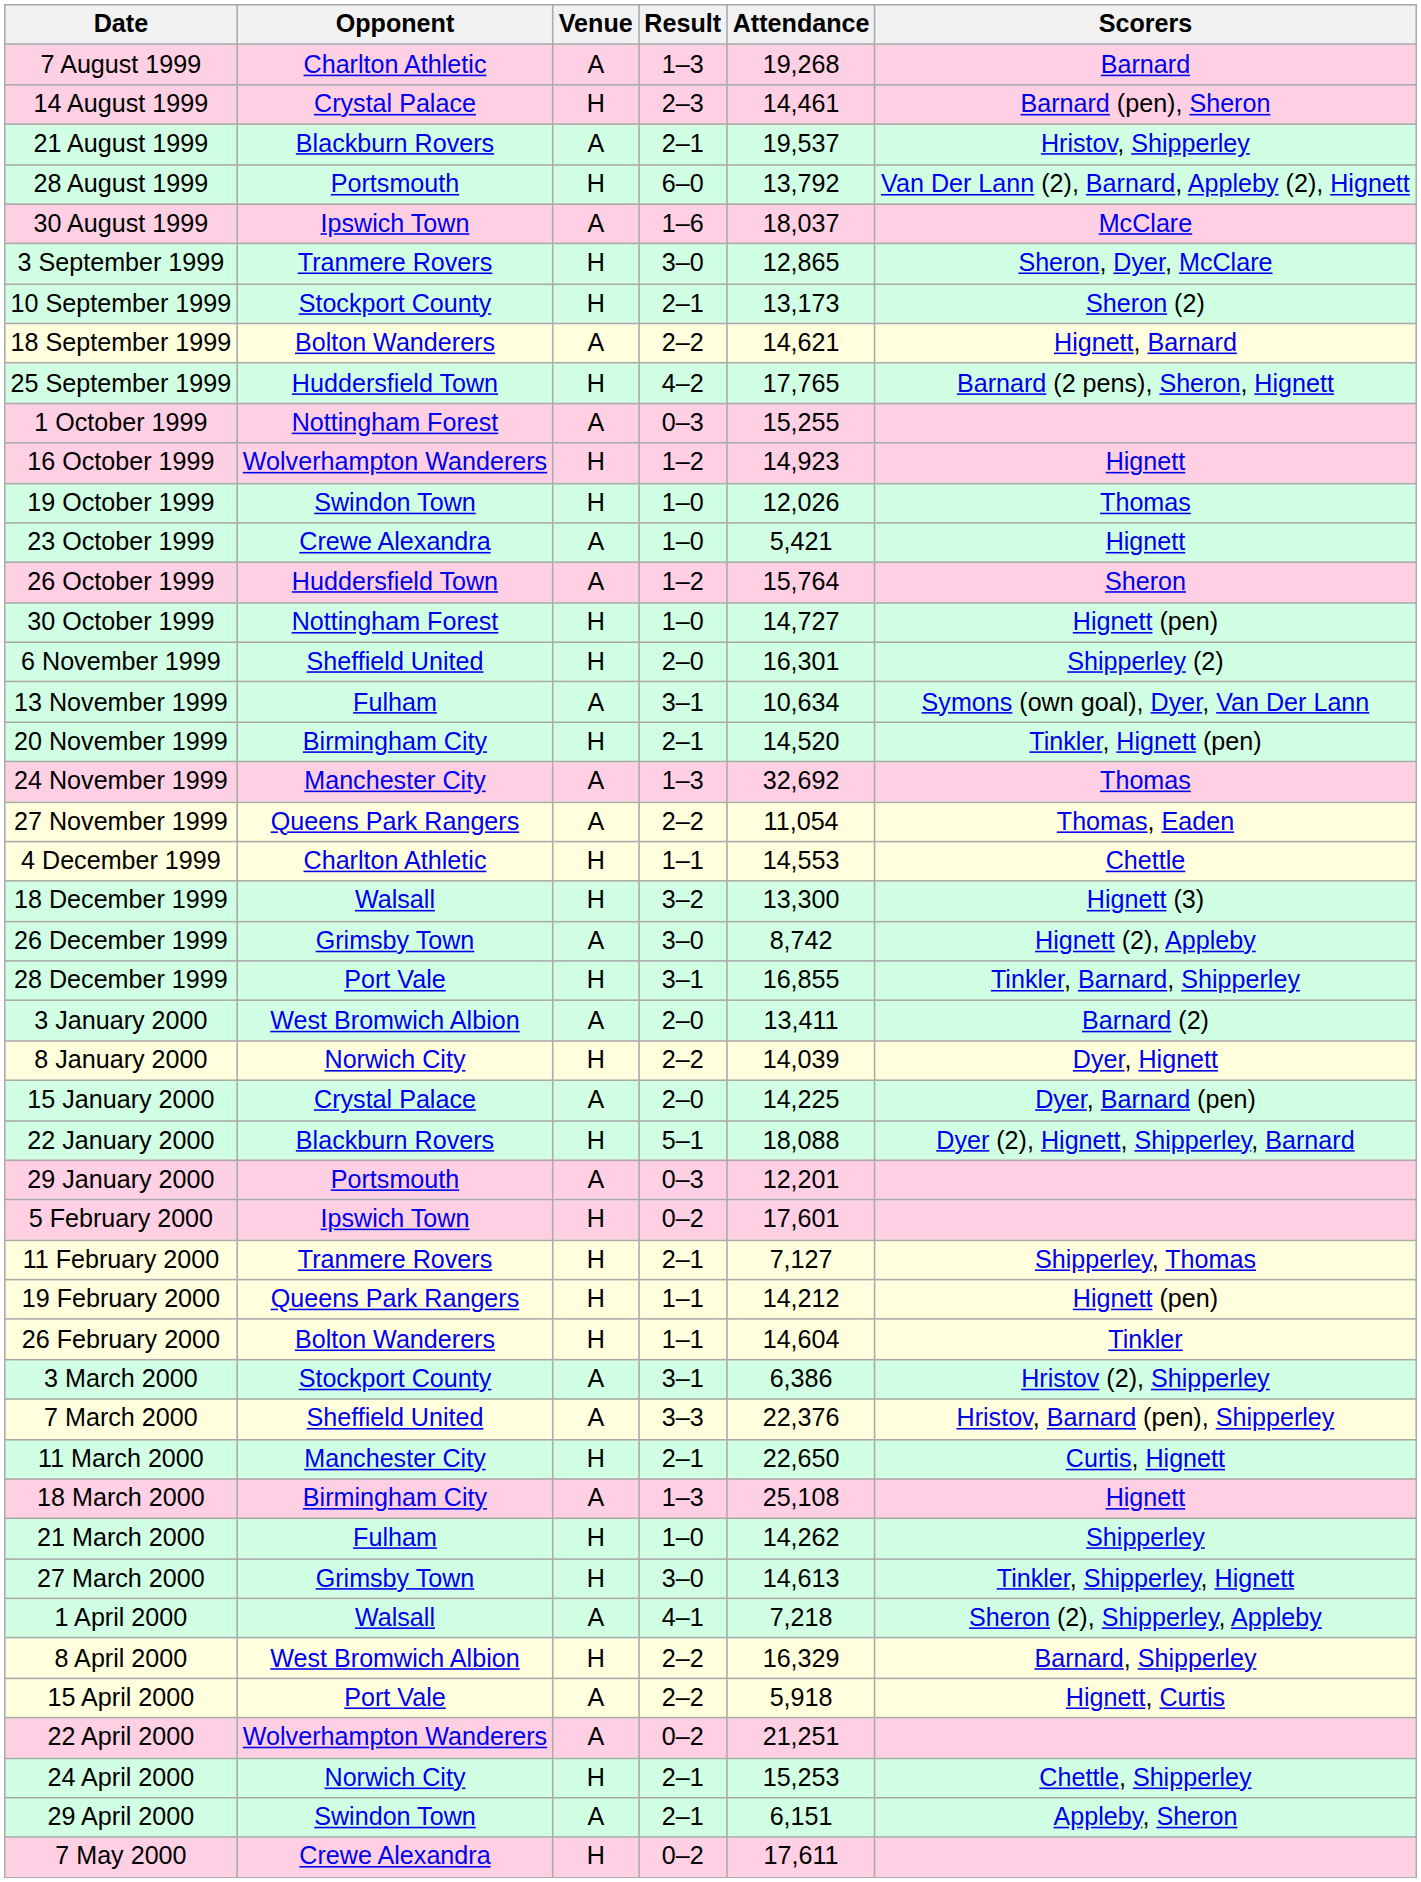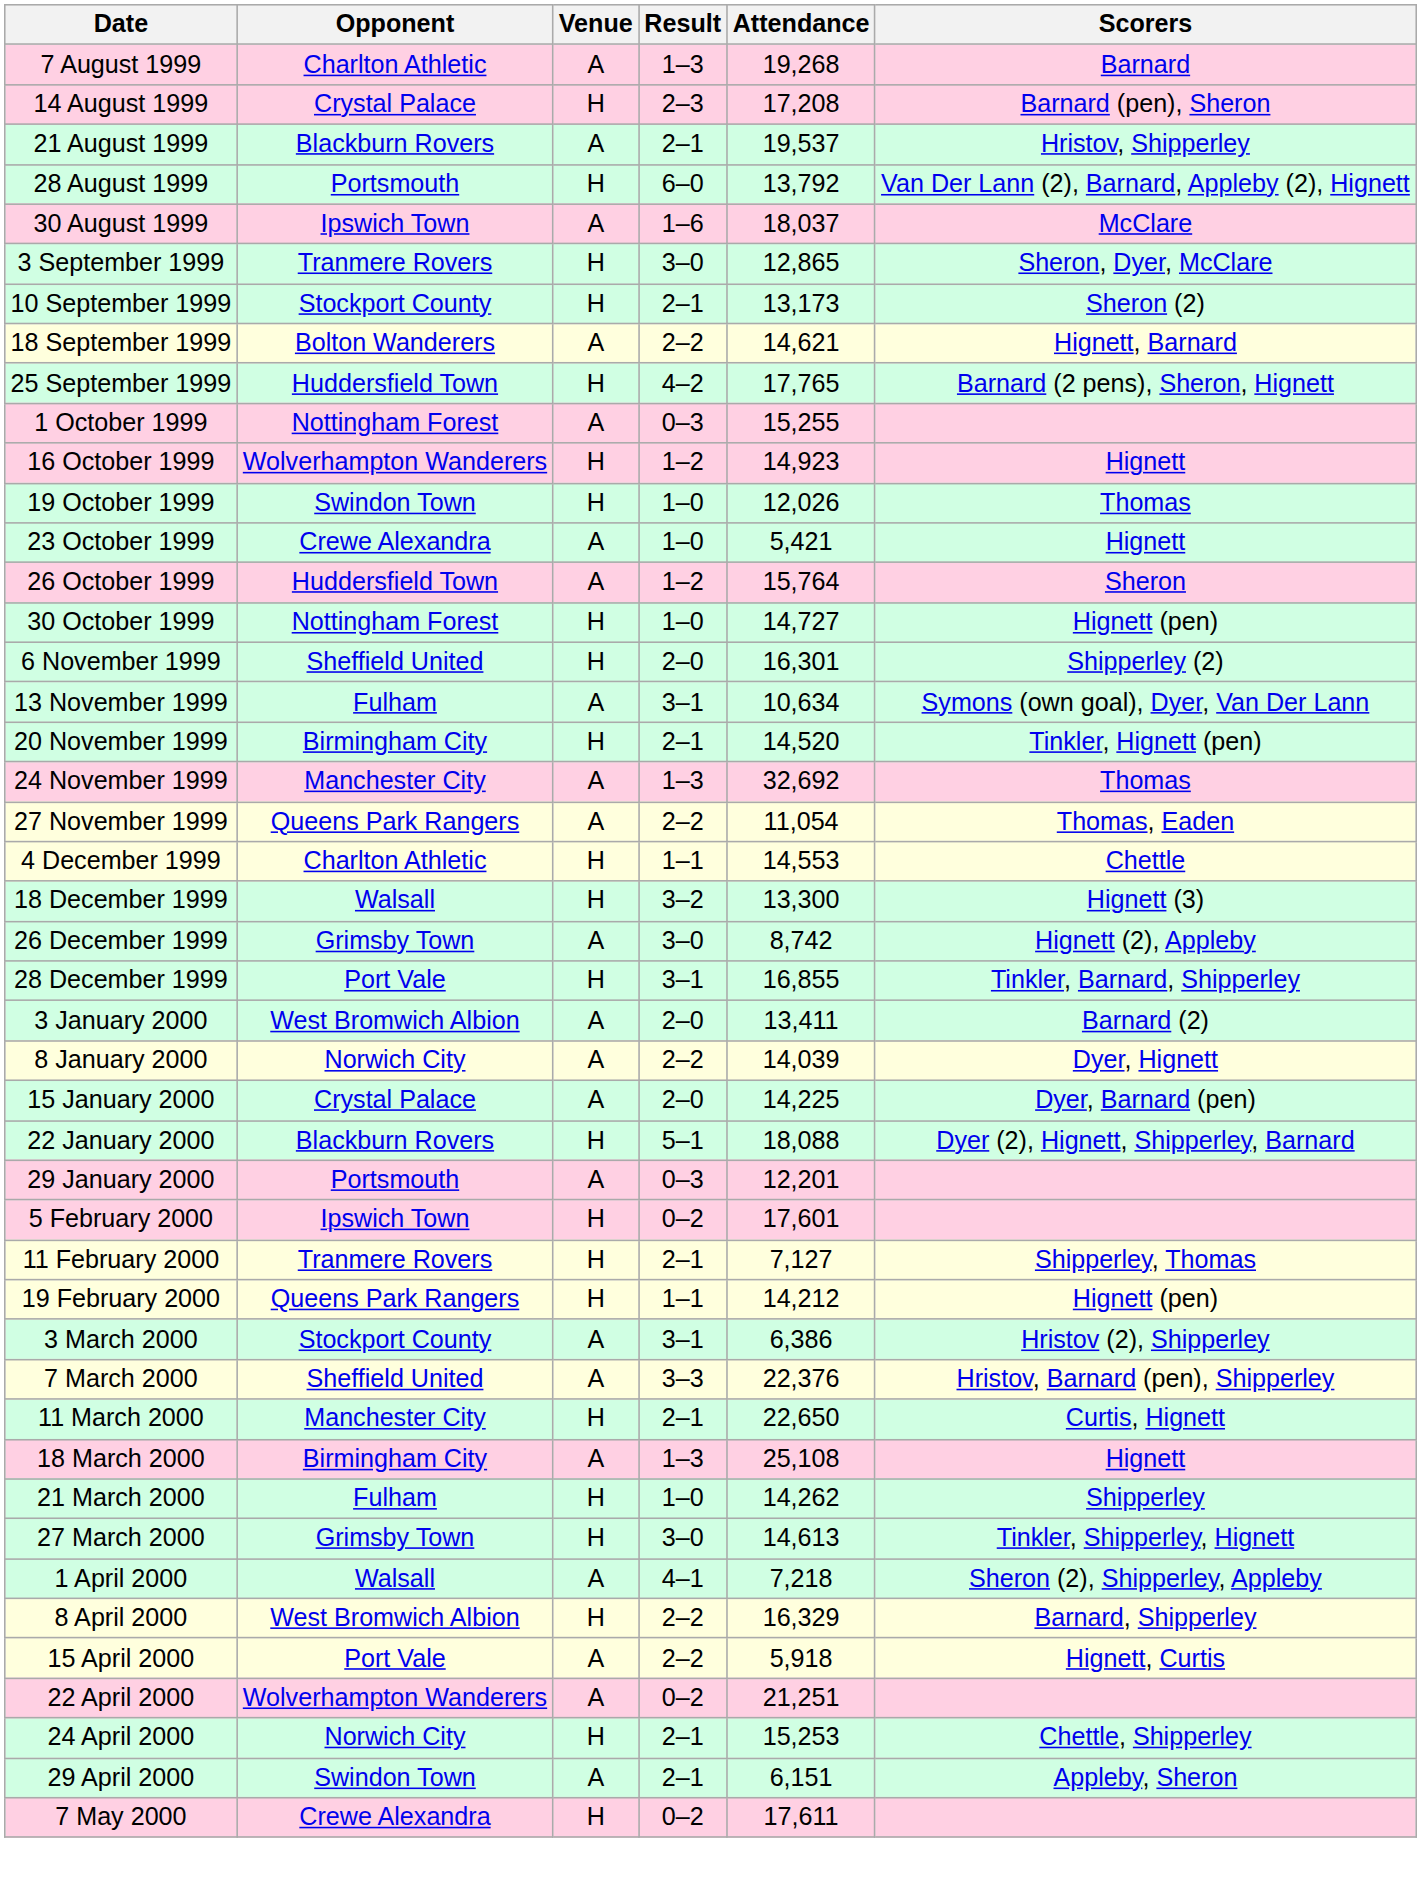 <table class="wikitable sortable" style="font-size:100%; text-align:center">
 <tr>
 <th>Date</th>
 <th>Opponent</th>
 <th>Venue</th>
 <th>Result</th>
 <th>Attendance</th>
 <th>Scorers</th>
 </tr>
 <tr style="background-color: #ffd0e3;">
 <td>7 August 1999</td>
 <td><a href='#'>Charlton Athletic</a></td>
 <td>A</td>
 <td>1–3</td>
 <td>19,268</td>
 <td><a href='#'>Barnard</a></td>
 </tr>
 <tr style="background-color: #ffd0e3;">
 <td>14 August 1999</td>
 <td><a href='#'>Crystal Palace</a></td>
 <td>H</td>
 <td>2–3</td>
-<td>14,461</td>
+<td>17,208</td>
 <td><a href='#'>Barnard</a> (pen), <a href='#'>Sheron</a></td>
 </tr>
 <tr style="background-color: #d0ffe3;">
 <td>21 August 1999</td>
 <td><a href='#'>Blackburn Rovers</a></td>
 <td>A</td>
 <td>2–1</td>
 <td>19,537</td>
 <td><a href='#'>Hristov</a>, <a href='#'>Shipperley</a></td>
 </tr>
 <tr style="background-color: #d0ffe3;">
 <td>28 August 1999</td>
 <td><a href='#'>Portsmouth</a></td>
 <td>H</td>
 <td>6–0</td>
 <td>13,792</td>
 <td><a href='#'>Van Der Lann</a> (2), <a href='#'>Barnard</a>, <a href='#'>Appleby</a> (2), <a href='#'>Hignett</a></td>
 </tr>
 <tr style="background-color: #ffd0e3;">
 <td>30 August 1999</td>
 <td><a href='#'>Ipswich Town</a></td>
 <td>A</td>
 <td>1–6</td>
 <td>18,037</td>
 <td><a href='#'>McClare</a></td>
 </tr>
 <tr style="background-color: #d0ffe3;">
 <td>3 September 1999</td>
 <td><a href='#'>Tranmere Rovers</a></td>
 <td>H</td>
 <td>3–0</td>
 <td>12,865</td>
 <td><a href='#'>Sheron</a>, <a href='#'>Dyer</a>, <a href='#'>McClare</a></td>
 </tr>
 <tr style="background-color: #d0ffe3;">
 <td>10 September 1999</td>
 <td><a href='#'>Stockport County</a></td>
 <td>H</td>
 <td>2–1</td>
 <td>13,173</td>
 <td><a href='#'>Sheron</a> (2)</td>
 </tr>
 <tr style="background-color: #ffffdd;">
 <td>18 September 1999</td>
 <td><a href='#'>Bolton Wanderers</a></td>
 <td>A</td>
 <td>2–2</td>
 <td>14,621</td>
 <td><a href='#'>Hignett</a>, <a href='#'>Barnard</a></td>
 </tr>
 <tr style="background-color: #d0ffe3;">
 <td>25 September 1999</td>
 <td><a href='#'>Huddersfield Town</a></td>
 <td>H</td>
 <td>4–2</td>
 <td>17,765</td>
 <td><a href='#'>Barnard</a> (2 pens), <a href='#'>Sheron</a>, <a href='#'>Hignett</a></td>
 </tr>
 <tr style="background-color: #ffd0e3;">
 <td>1 October 1999</td>
 <td><a href='#'>Nottingham Forest</a></td>
 <td>A</td>
 <td>0–3</td>
 <td>15,255</td>
 <td></td>
 </tr>
 <tr style="background-color: #ffd0e3;">
 <td>16 October 1999</td>
 <td><a href='#'>Wolverhampton Wanderers</a></td>
 <td>H</td>
 <td>1–2</td>
 <td>14,923</td>
 <td><a href='#'>Hignett</a></td>
 </tr>
 <tr style="background-color: #d0ffe3;">
 <td>19 October 1999</td>
 <td><a href='#'>Swindon Town</a></td>
 <td>H</td>
 <td>1–0</td>
 <td>12,026</td>
 <td><a href='#'>Thomas</a></td>
 </tr>
 <tr style="background-color: #d0ffe3;">
 <td>23 October 1999</td>
 <td><a href='#'>Crewe Alexandra</a></td>
 <td>A</td>
 <td>1–0</td>
 <td>5,421</td>
 <td><a href='#'>Hignett</a></td>
 </tr>
 <tr style="background-color: #ffd0e3;">
 <td>26 October 1999</td>
 <td><a href='#'>Huddersfield Town</a></td>
 <td>A</td>
 <td>1–2</td>
 <td>15,764</td>
 <td><a href='#'>Sheron</a></td>
 </tr>
 <tr style="background-color: #d0ffe3;">
 <td>30 October 1999</td>
 <td><a href='#'>Nottingham Forest</a></td>
 <td>H</td>
 <td>1–0</td>
 <td>14,727</td>
 <td><a href='#'>Hignett</a> (pen)</td>
 </tr>
 <tr style="background-color: #d0ffe3;">
 <td>6 November 1999</td>
 <td><a href='#'>Sheffield United</a></td>
 <td>H</td>
 <td>2–0</td>
 <td>16,301</td>
 <td><a href='#'>Shipperley</a> (2)</td>
 </tr>
 <tr style="background-color: #d0ffe3;">
 <td>13 November 1999</td>
 <td><a href='#'>Fulham</a></td>
 <td>A</td>
 <td>3–1</td>
 <td>10,634</td>
 <td><a href='#'>Symons</a> (own goal), <a href='#'>Dyer</a>, <a href='#'>Van Der Lann</a></td>
 </tr>
 <tr style="background-color: #d0ffe3;">
 <td>20 November 1999</td>
 <td><a href='#'>Birmingham City</a></td>
 <td>H</td>
 <td>2–1</td>
 <td>14,520</td>
 <td><a href='#'>Tinkler</a>, <a href='#'>Hignett</a> (pen)</td>
 </tr>
 <tr style="background-color: #ffd0e3;">
 <td>24 November 1999</td>
 <td><a href='#'>Manchester City</a></td>
 <td>A</td>
 <td>1–3</td>
 <td>32,692</td>
 <td><a href='#'>Thomas</a></td>
 </tr>
 <tr style="background-color: #ffffdd;">
 <td>27 November 1999</td>
 <td><a href='#'>Queens Park Rangers</a></td>
 <td>A</td>
 <td>2–2</td>
 <td>11,054</td>
 <td><a href='#'>Thomas</a>, <a href='#'>Eaden</a></td>
 </tr>
 <tr style="background-color: #ffffdd;">
 <td>4 December 1999</td>
 <td><a href='#'>Charlton Athletic</a></td>
 <td>H</td>
 <td>1–1</td>
 <td>14,553</td>
 <td><a href='#'>Chettle</a></td>
 </tr>
 <tr style="background-color: #d0ffe3;">
 <td>18 December 1999</td>
 <td><a href='#'>Walsall</a></td>
 <td>H</td>
 <td>3–2</td>
 <td>13,300</td>
 <td><a href='#'>Hignett</a> (3)</td>
 </tr>
 <tr style="background-color: #d0ffe3;">
 <td>26 December 1999</td>
 <td><a href='#'>Grimsby Town</a></td>
 <td>A</td>
 <td>3–0</td>
 <td>8,742</td>
 <td><a href='#'>Hignett</a> (2), <a href='#'>Appleby</a></td>
 </tr>
 <tr style="background-color: #d0ffe3;">
 <td>28 December 1999</td>
 <td><a href='#'>Port Vale</a></td>
 <td>H</td>
 <td>3–1</td>
 <td>16,855</td>
 <td><a href='#'>Tinkler</a>, <a href='#'>Barnard</a>, <a href='#'>Shipperley</a></td>
 </tr>
 <tr style="background-color: #d0ffe3;">
 <td>3 January 2000</td>
 <td><a href='#'>West Bromwich Albion</a></td>
 <td>A</td>
 <td>2–0</td>
 <td>13,411</td>
 <td><a href='#'>Barnard</a> (2)</td>
 </tr>
 <tr style="background-color: #ffffdd;">
 <td>8 January 2000</td>
 <td><a href='#'>Norwich City</a></td>
-<td>H</td>
+<td>A</td>
 <td>2–2</td>
 <td>14,039</td>
 <td><a href='#'>Dyer</a>, <a href='#'>Hignett</a></td>
 </tr>
 <tr style="background-color: #d0ffe3;">
 <td>15 January 2000</td>
 <td><a href='#'>Crystal Palace</a></td>
 <td>A</td>
 <td>2–0</td>
 <td>14,225</td>
 <td><a href='#'>Dyer</a>, <a href='#'>Barnard</a> (pen)</td>
 </tr>
 <tr style="background-color: #d0ffe3;">
 <td>22 January 2000</td>
 <td><a href='#'>Blackburn Rovers</a></td>
 <td>H</td>
 <td>5–1</td>
 <td>18,088</td>
 <td><a href='#'>Dyer</a> (2), <a href='#'>Hignett</a>, <a href='#'>Shipperley</a>, <a href='#'>Barnard</a></td>
 </tr>
 <tr style="background-color: #ffd0e3;">
 <td>29 January 2000</td>
 <td><a href='#'>Portsmouth</a></td>
 <td>A</td>
 <td>0–3</td>
 <td>12,201</td>
 <td></td>
 </tr>
 <tr style="background-color: #ffd0e3;">
 <td>5 February 2000</td>
 <td><a href='#'>Ipswich Town</a></td>
 <td>H</td>
 <td>0–2</td>
 <td>17,601</td>
 <td></td>
 </tr>
 <tr style="background-color: #ffffdd;">
 <td>11 February 2000</td>
 <td><a href='#'>Tranmere Rovers</a></td>
 <td>H</td>
 <td>2–1</td>
 <td>7,127</td>
 <td><a href='#'>Shipperley</a>, <a href='#'>Thomas</a></td>
 </tr>
 <tr style="background-color: #ffffdd;">
 <td>19 February 2000</td>
 <td><a href='#'>Queens Park Rangers</a></td>
 <td>H</td>
 <td>1–1</td>
 <td>14,212</td>
 <td><a href='#'>Hignett</a> (pen)</td>
-</tr>
-<tr style="background-color: #ffffdd;">
-<td>26 February 2000</td>
-<td><a href='#'>Bolton Wanderers</a></td>
-<td>H</td>
-<td>1–1</td>
-<td>14,604</td>
-<td><a href='#'>Tinkler</a></td>
 </tr>
 <tr style="background-color: #d0ffe3;">
 <td>3 March 2000</td>
 <td><a href='#'>Stockport County</a></td>
 <td>A</td>
 <td>3–1</td>
 <td>6,386</td>
 <td><a href='#'>Hristov</a> (2), <a href='#'>Shipperley</a></td>
 </tr>
 <tr style="background-color: #ffffdd;">
 <td>7 March 2000</td>
 <td><a href='#'>Sheffield United</a></td>
 <td>A</td>
 <td>3–3</td>
 <td>22,376</td>
 <td><a href='#'>Hristov</a>, <a href='#'>Barnard</a> (pen), <a href='#'>Shipperley</a></td>
 </tr>
 <tr style="background-color: #d0ffe3;">
 <td>11 March 2000</td>
 <td><a href='#'>Manchester City</a></td>
 <td>H</td>
 <td>2–1</td>
 <td>22,650</td>
 <td><a href='#'>Curtis</a>, <a href='#'>Hignett</a></td>
 </tr>
 <tr style="background-color: #ffd0e3;">
 <td>18 March 2000</td>
 <td><a href='#'>Birmingham City</a></td>
 <td>A</td>
 <td>1–3</td>
 <td>25,108</td>
 <td><a href='#'>Hignett</a></td>
 </tr>
 <tr style="background-color: #d0ffe3;">
 <td>21 March 2000</td>
 <td><a href='#'>Fulham</a></td>
 <td>H</td>
 <td>1–0</td>
 <td>14,262</td>
 <td><a href='#'>Shipperley</a></td>
 </tr>
 <tr style="background-color: #d0ffe3;">
 <td>27 March 2000</td>
 <td><a href='#'>Grimsby Town</a></td>
 <td>H</td>
 <td>3–0</td>
 <td>14,613</td>
 <td><a href='#'>Tinkler</a>, <a href='#'>Shipperley</a>, <a href='#'>Hignett</a></td>
 </tr>
 <tr style="background-color: #d0ffe3;">
 <td>1 April 2000</td>
 <td><a href='#'>Walsall</a></td>
 <td>A</td>
 <td>4–1</td>
 <td>7,218</td>
 <td><a href='#'>Sheron</a> (2), <a href='#'>Shipperley</a>, <a href='#'>Appleby</a></td>
 </tr>
 <tr style="background-color: #ffffdd;">
 <td>8 April 2000</td>
 <td><a href='#'>West Bromwich Albion</a></td>
 <td>H</td>
 <td>2–2</td>
 <td>16,329</td>
 <td><a href='#'>Barnard</a>, <a href='#'>Shipperley</a></td>
 </tr>
 <tr style="background-color: #ffffdd;">
 <td>15 April 2000</td>
 <td><a href='#'>Port Vale</a></td>
 <td>A</td>
 <td>2–2</td>
 <td>5,918</td>
 <td><a href='#'>Hignett</a>, <a href='#'>Curtis</a></td>
 </tr>
 <tr style="background-color: #ffd0e3;">
 <td>22 April 2000</td>
 <td><a href='#'>Wolverhampton Wanderers</a></td>
 <td>A</td>
 <td>0–2</td>
 <td>21,251</td>
 <td></td>
 </tr>
 <tr style="background-color: #d0ffe3;">
 <td>24 April 2000</td>
 <td><a href='#'>Norwich City</a></td>
 <td>H</td>
 <td>2–1</td>
 <td>15,253</td>
 <td><a href='#'>Chettle</a>, <a href='#'>Shipperley</a></td>
 </tr>
 <tr style="background-color: #d0ffe3;">
 <td>29 April 2000</td>
 <td><a href='#'>Swindon Town</a></td>
 <td>A</td>
 <td>2–1</td>
 <td>6,151</td>
 <td><a href='#'>Appleby</a>, <a href='#'>Sheron</a></td>
 </tr>
 <tr style="background-color: #ffd0e3;">
 <td>7 May 2000</td>
 <td><a href='#'>Crewe Alexandra</a></td>
 <td>H</td>
 <td>0–2</td>
 <td>17,611</td>
 <td></td>
 </tr>
 </table>
